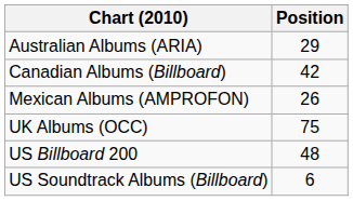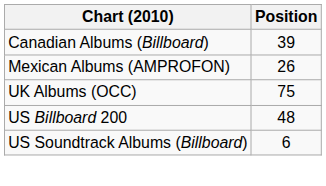 <table class="wikitable sortable">
 <tr>
 <th>Chart (2010)</th>
 <th>Position</th>
 </tr>
 <tr>
-<td>Australian Albums (ARIA)</td>
-<td align="center">29</td>
-</tr>
-<tr>
 <td>Canadian Albums (<em>Billboard</em>)</td>
-<td align="center">42</td>
+<td align="center">39</td>
 </tr>
 <tr>
 <td>Mexican Albums (AMPROFON)</td>
 <td align="center">26</td>
 </tr>
 <tr>
 <td>UK Albums (OCC)</td>
 <td align="center">75</td>
 </tr>
 <tr>
 <td>US <em>Billboard</em> 200</td>
 <td align="center">48</td>
 </tr>
 <tr>
 <td>US Soundtrack Albums (<em>Billboard</em>)</td>
 <td align="center">6</td>
 </tr>
 </table>
